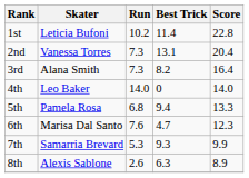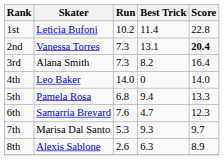 <table class="wikitable">
 <tr>
 <th>Rank</th>
 <th>Skater</th>
 <th>Run</th>
 <th>Best Trick</th>
 <th>Score</th>
 </tr>
 <tr>
 <td>1st</td>
 <td><a href='#'>Leticia Bufoni</a></td>
 <td>10.2</td>
 <td>11.4</td>
 <td>22.8</td>
 </tr>
 <tr>
 <td>2nd</td>
 <td><a href='#'>Vanessa Torres</a></td>
 <td>7.3</td>
 <td>13.1</td>
-<td>20.4</td>
+<td><strong>20.4</strong></td>
 </tr>
 <tr>
 <td>3rd</td>
 <td>Alana Smith</td>
 <td>7.3</td>
 <td>8.2</td>
 <td>16.4</td>
 </tr>
 <tr>
 <td>4th</td>
 <td><a href='#'>Leo Baker</a></td>
 <td>14.0</td>
 <td>0</td>
 <td>14.0</td>
 </tr>
 <tr>
 <td>5th</td>
 <td><a href='#'>Pamela Rosa</a></td>
 <td>6.8</td>
 <td>9.4</td>
 <td>13.3</td>
 </tr>
 <tr>
 <td>6th</td>
-<td>Marisa Dal Santo</td>
+<td><a href='#'>Samarria Brevard</a></td>
 <td>7.6</td>
 <td>4.7</td>
 <td>12.3</td>
 </tr>
 <tr>
 <td>7th</td>
-<td><a href='#'>Samarria Brevard</a></td>
+<td>Marisa Dal Santo</td>
 <td>5.3</td>
 <td>9.3</td>
-<td>9.9</td>
+<td>9.7</td>
 </tr>
 <tr>
 <td>8th</td>
 <td><a href='#'>Alexis Sablone</a></td>
 <td>2.6</td>
 <td>6.3</td>
 <td>8.9</td>
 </tr>
 <tr>
 </tr>
 </table>
